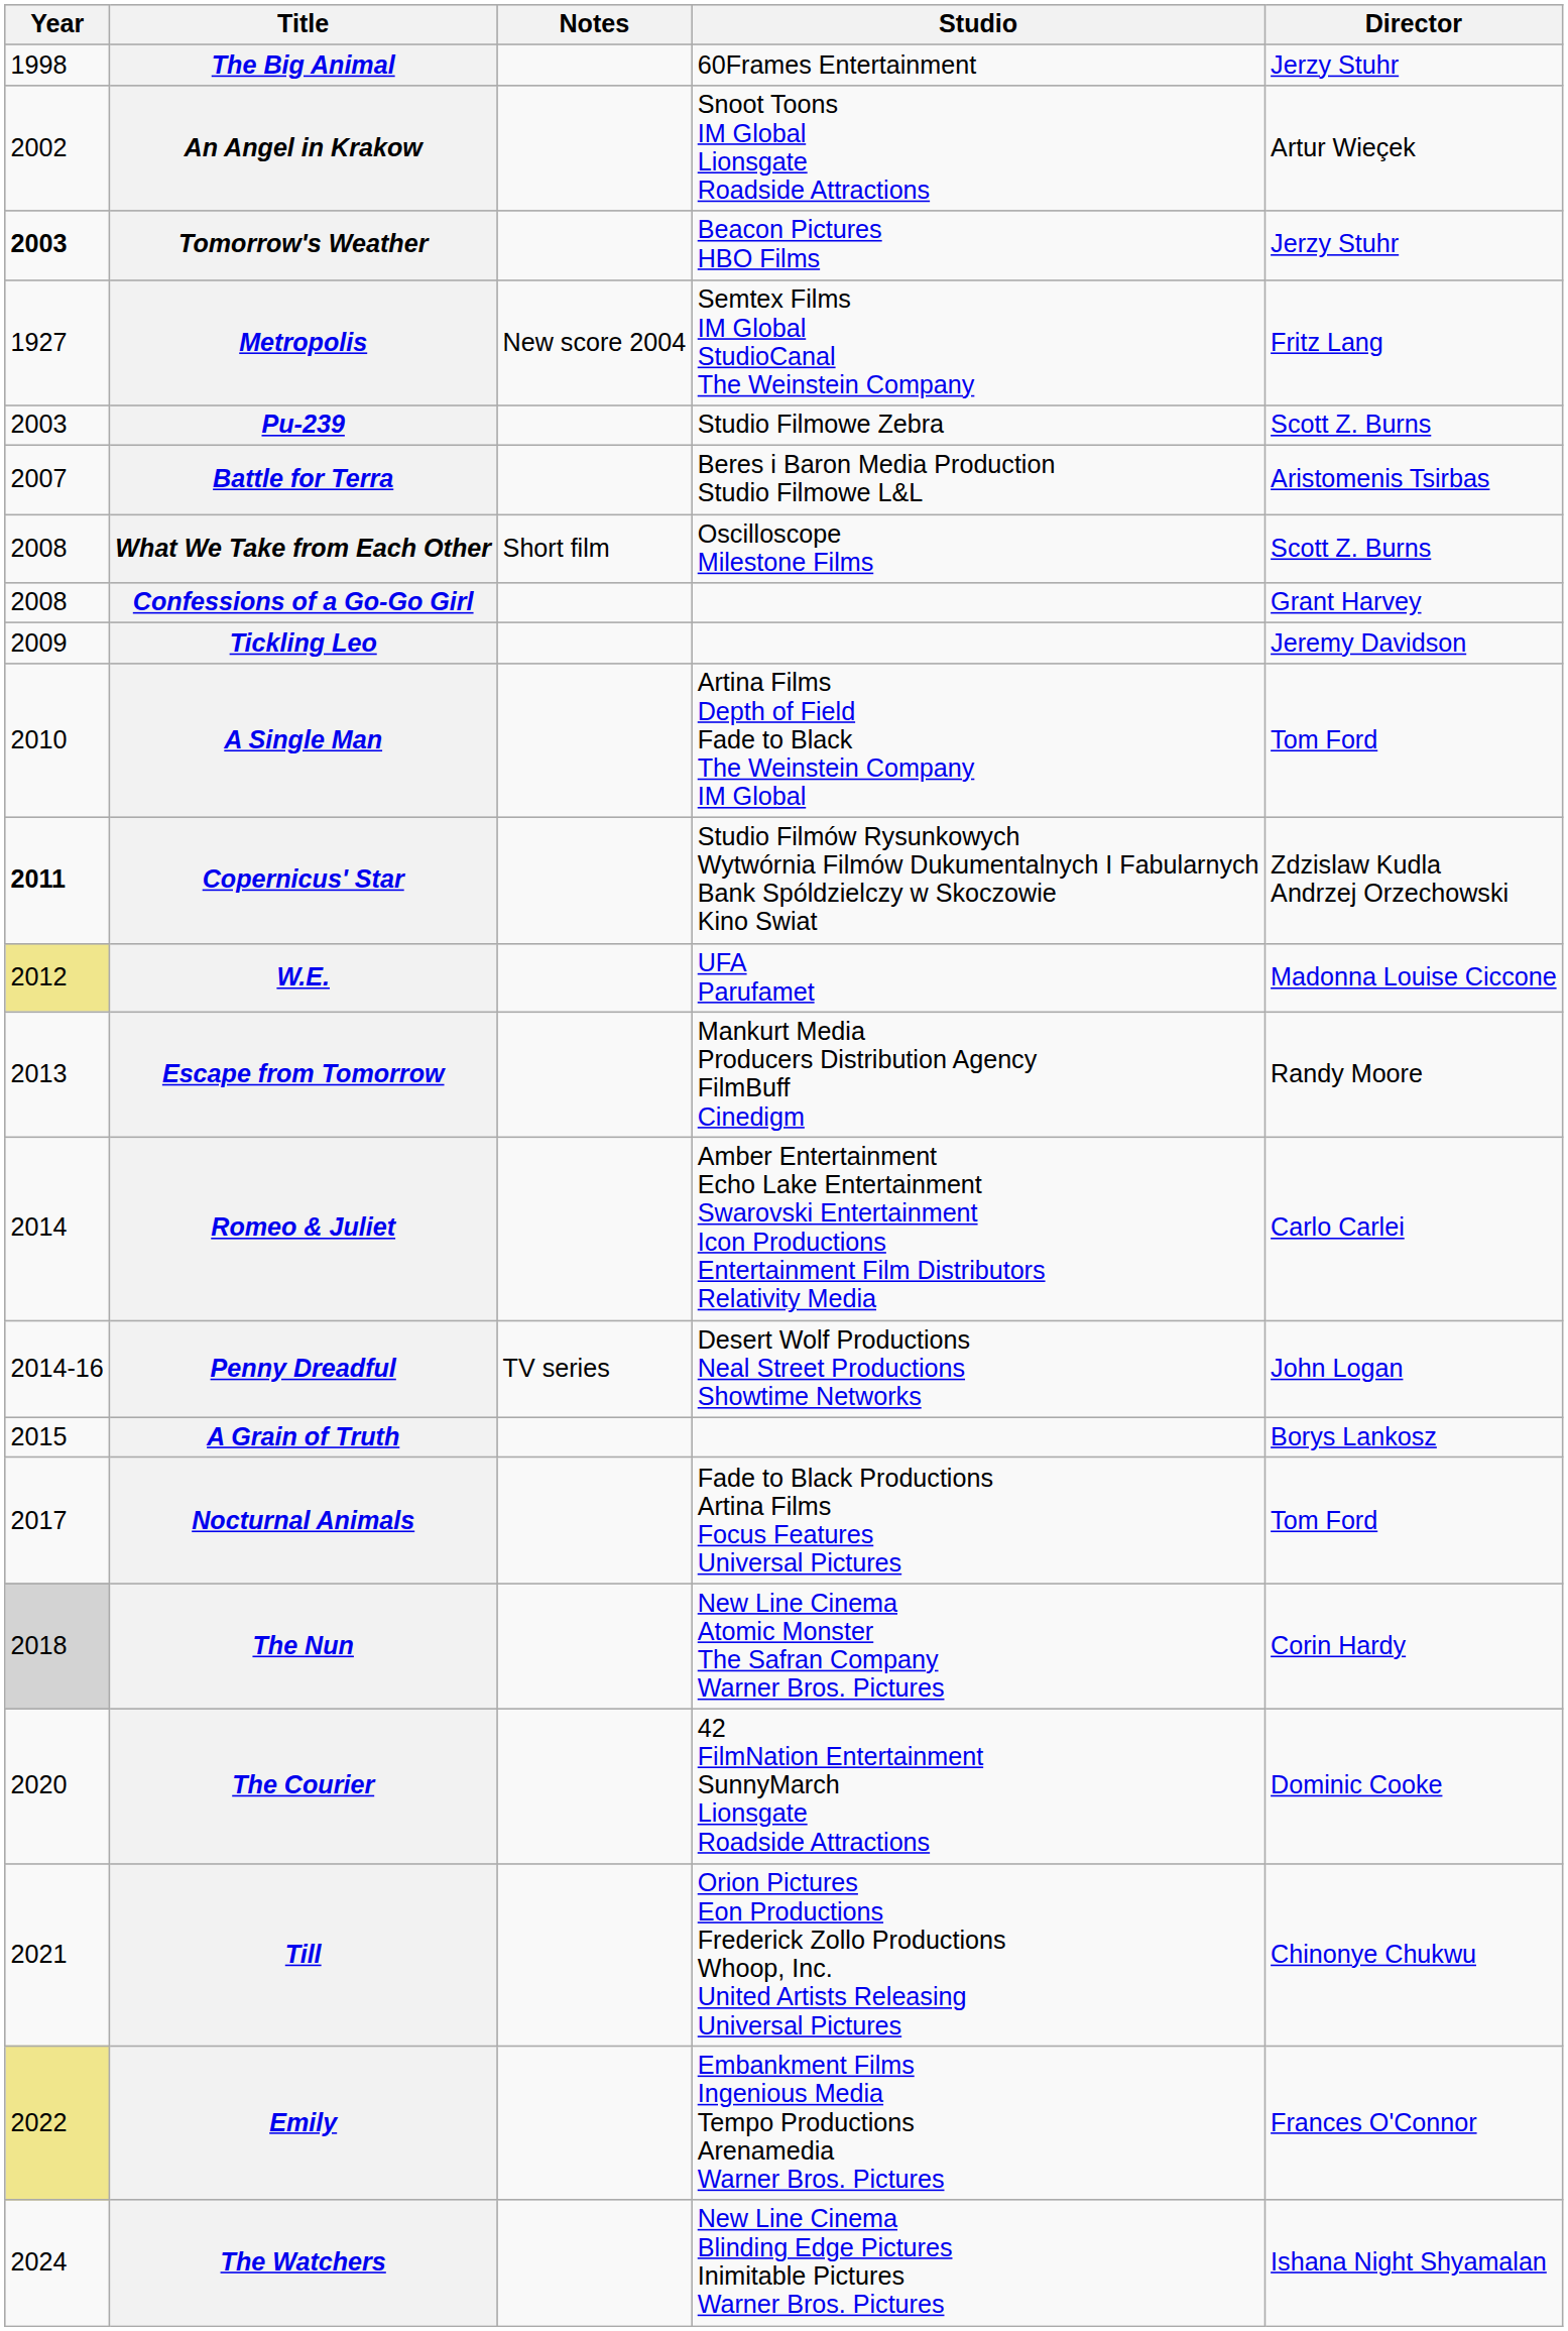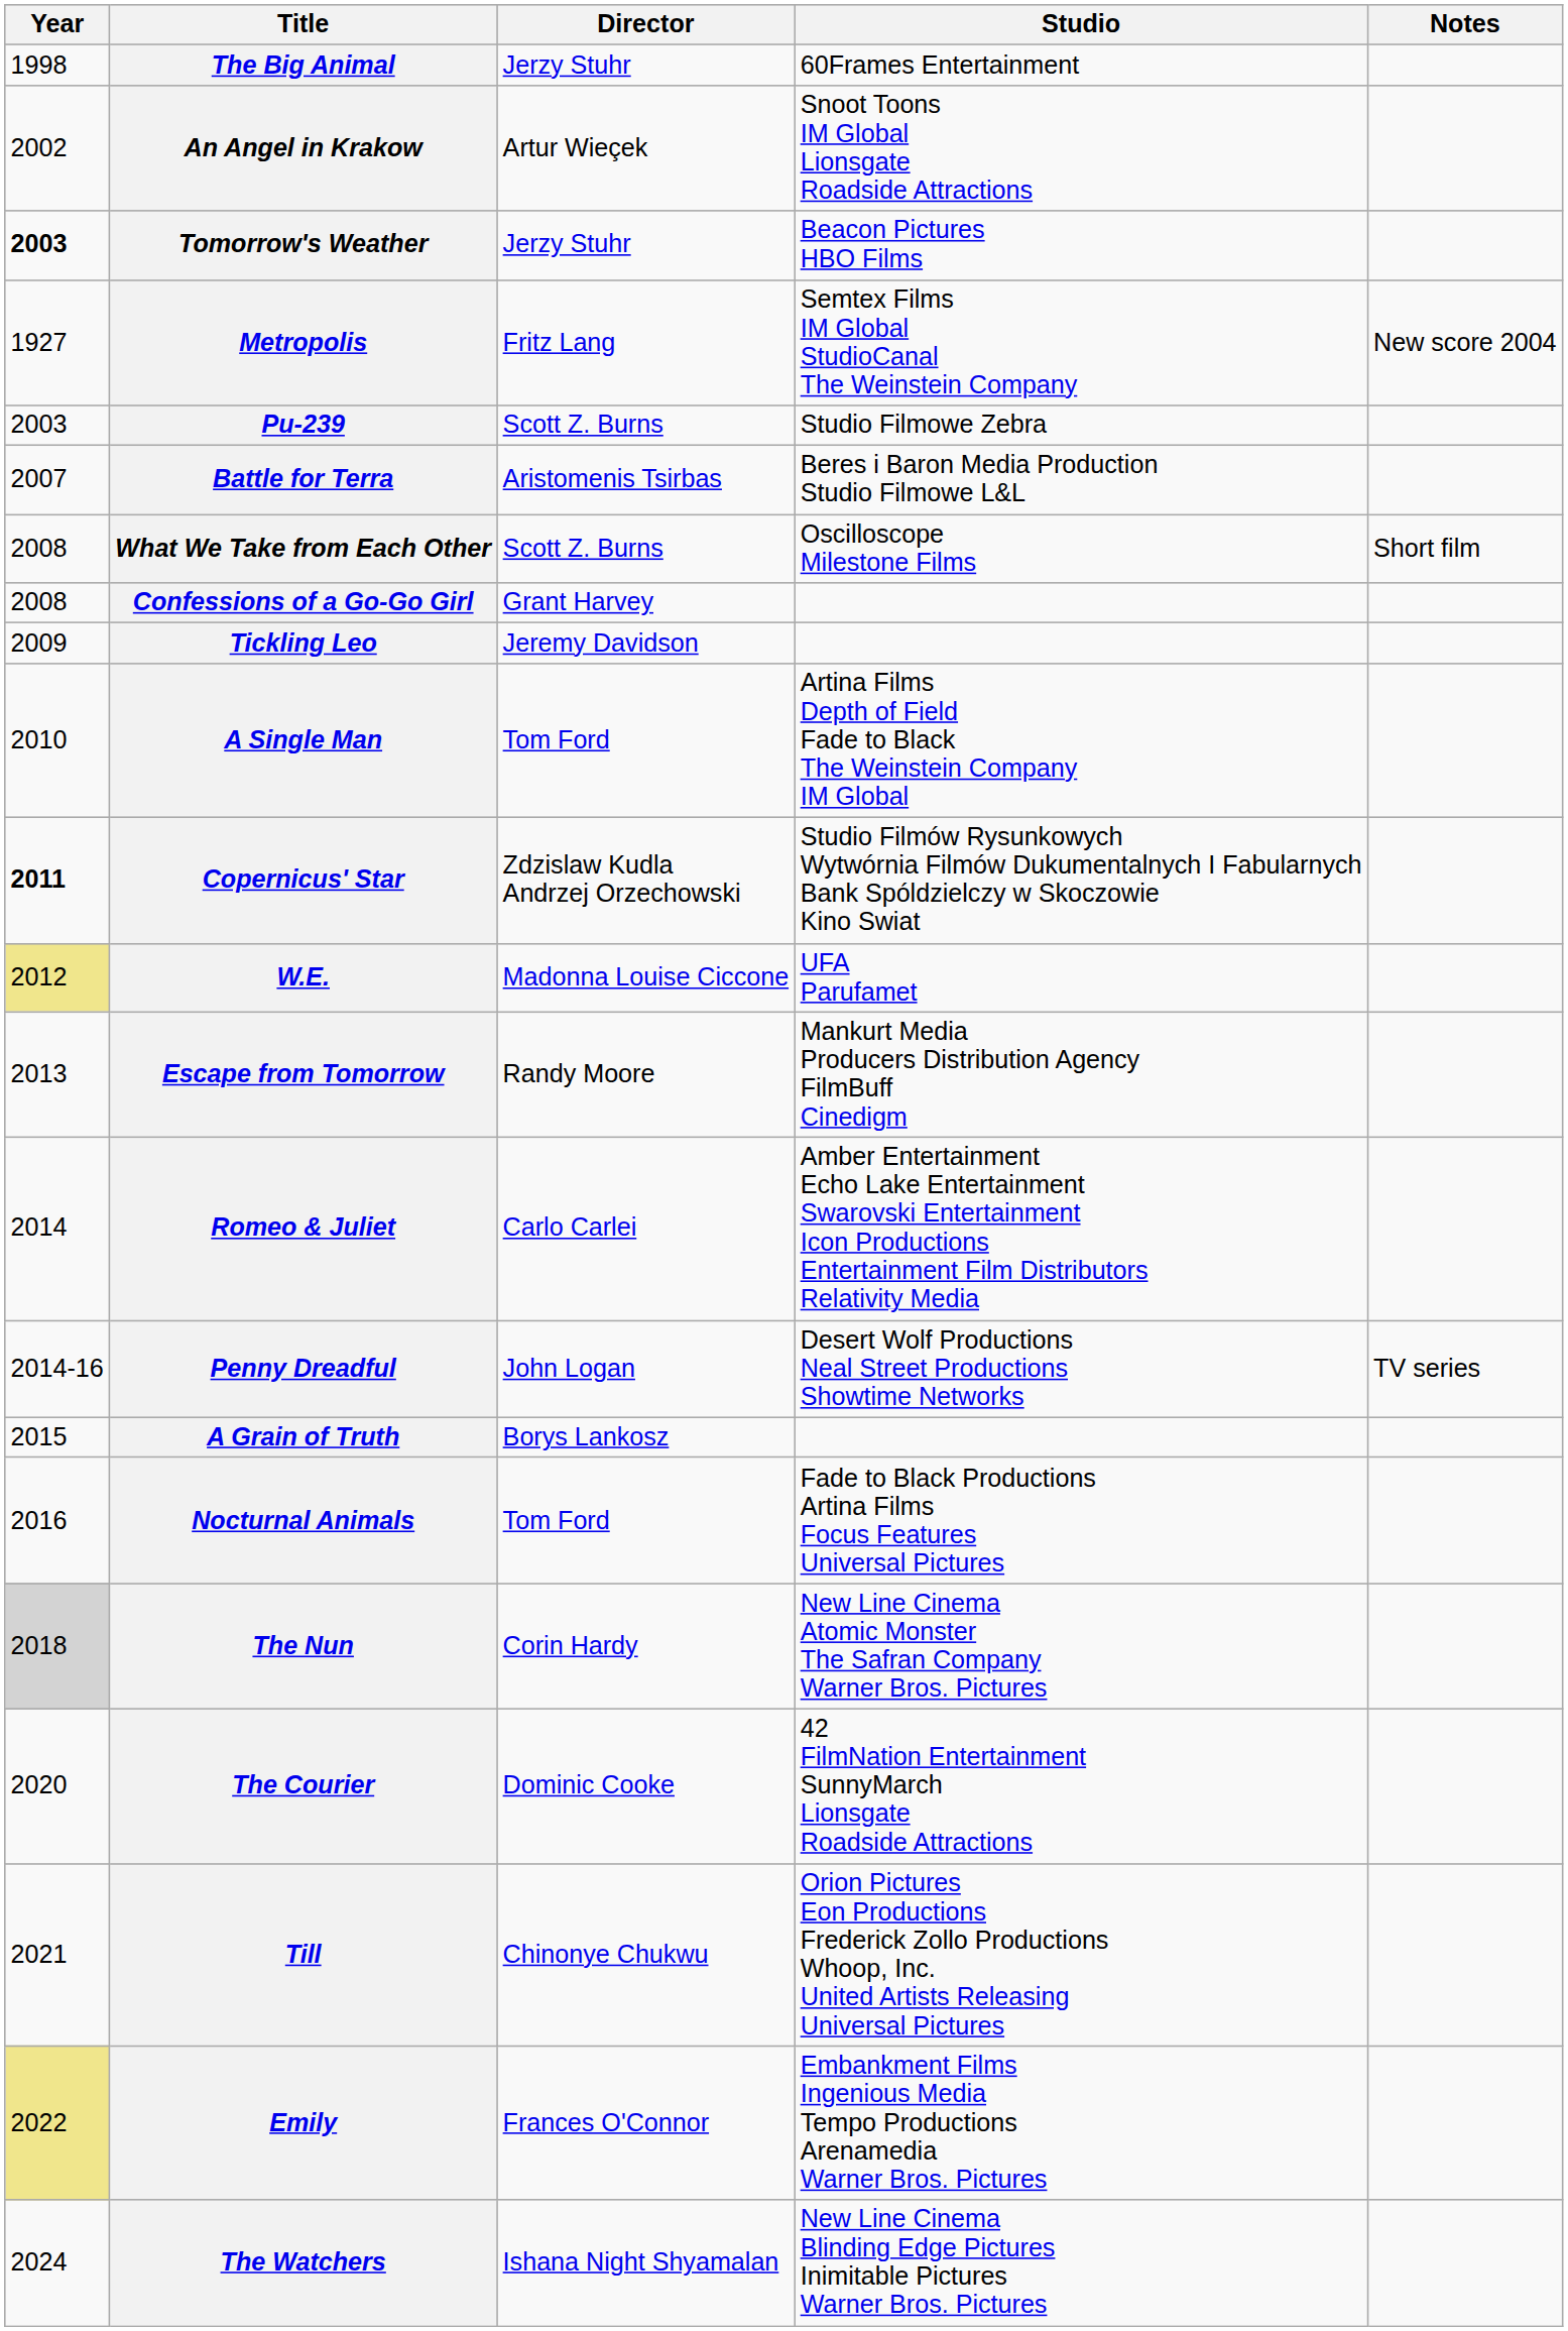 <table class="wikitable sortable">
 <tr>
 <th>Year</th>
 <th>Title</th>
+<th>Director</th>
+<th>Studio</th>
 <th>Notes</th>
-<th>Studio</th>
-<th>Director</th>
 </tr>
 <tr>
 <td>1998</td>
 <th><em><a href='#'>The Big Animal</a></em></th>
+<td><a href='#'>Jerzy Stuhr</a></td>
+<td>60Frames Entertainment</td>
 <td></td>
-<td>60Frames Entertainment</td>
-<td><a href='#'>Jerzy Stuhr</a></td>
 </tr>
 <tr>
 <td>2002</td>
 <th><em>An Angel in Krakow</em></th>
+<td>Artur Wieçek</td>
+<td>Snoot Toons<br><a href='#'>IM Global</a><br><a href='#'>Lionsgate</a><br><a href='#'>Roadside Attractions</a></td>
 <td></td>
-<td>Snoot Toons<br><a href='#'>IM Global</a><br><a href='#'>Lionsgate</a><br><a href='#'>Roadside Attractions</a></td>
-<td>Artur Wieçek</td>
 </tr>
 <tr>
 <td><strong>2003</strong></td>
 <th><em>Tomorrow's Weather</em></th>
+<td><a href='#'>Jerzy Stuhr</a></td>
+<td><a href='#'>Beacon Pictures</a><br><a href='#'>HBO Films</a></td>
 <td></td>
-<td><a href='#'>Beacon Pictures</a><br><a href='#'>HBO Films</a></td>
-<td><a href='#'>Jerzy Stuhr</a></td>
 </tr>
 <tr>
 <td>1927</td>
 <th><em><a href='#'>Metropolis</a></em></th>
+<td><a href='#'>Fritz Lang</a></td>
+<td>Semtex Films<br><a href='#'>IM Global</a><br><a href='#'>StudioCanal</a><br><a href='#'>The Weinstein Company</a></td>
 <td>New score 2004</td>
-<td>Semtex Films<br><a href='#'>IM Global</a><br><a href='#'>StudioCanal</a><br><a href='#'>The Weinstein Company</a></td>
-<td><a href='#'>Fritz Lang</a></td>
 </tr>
 <tr>
 <td>2003</td>
 <th><em><a href='#'>Pu-239</a></em></th>
+<td><a href='#'>Scott Z. Burns</a></td>
+<td>Studio Filmowe Zebra</td>
 <td></td>
-<td>Studio Filmowe Zebra</td>
-<td><a href='#'>Scott Z. Burns</a></td>
 </tr>
 <tr>
 <td>2007</td>
 <th><em><a href='#'>Battle for Terra</a></em></th>
+<td><a href='#'>Aristomenis Tsirbas</a></td>
+<td>Beres i Baron Media Production<br>Studio Filmowe L&L</td>
 <td></td>
-<td>Beres i Baron Media Production<br>Studio Filmowe L&L</td>
-<td><a href='#'>Aristomenis Tsirbas</a></td>
 </tr>
 <tr>
 <td>2008</td>
 <th><em>What We Take from Each Other</em></th>
+<td><a href='#'>Scott Z. Burns</a></td>
+<td>Oscilloscope<br><a href='#'>Milestone Films</a></td>
 <td>Short film</td>
-<td>Oscilloscope<br><a href='#'>Milestone Films</a></td>
-<td><a href='#'>Scott Z. Burns</a></td>
 </tr>
 <tr>
 <td>2008</td>
 <th><em><a href='#'>Confessions of a Go-Go Girl</a></em></th>
+<td><a href='#'>Grant Harvey</a></td>
 <td></td>
 <td></td>
-<td><a href='#'>Grant Harvey</a></td>
 </tr>
 <tr>
 <td>2009</td>
 <th><em><a href='#'>Tickling Leo</a></em></th>
+<td><a href='#'>Jeremy Davidson</a></td>
 <td></td>
 <td></td>
-<td><a href='#'>Jeremy Davidson</a></td>
 </tr>
 <tr>
 <td>2010</td>
 <th><em><a href='#'>A Single Man</a></em></th>
+<td><a href='#'>Tom Ford</a></td>
+<td>Artina Films<br><a href='#'>Depth of Field</a><br>Fade to Black<br><a href='#'>The Weinstein Company</a><br><a href='#'>IM Global</a></td>
 <td></td>
-<td>Artina Films<br><a href='#'>Depth of Field</a><br>Fade to Black<br><a href='#'>The Weinstein Company</a><br><a href='#'>IM Global</a></td>
-<td><a href='#'>Tom Ford</a></td>
 </tr>
 <tr>
 <td><strong>2011</strong></td>
 <th><em><a href='#'>Copernicus' Star</a></em></th>
+<td>Zdzislaw Kudla<br>Andrzej Orzechowski</td>
+<td>Studio Filmów Rysunkowych<br>Wytwórnia Filmów Dukumentalnych I Fabularnych<br>Bank Spóldzielczy w Skoczowie<br>Kino Swiat</td>
 <td></td>
-<td>Studio Filmów Rysunkowych<br>Wytwórnia Filmów Dukumentalnych I Fabularnych<br>Bank Spóldzielczy w Skoczowie<br>Kino Swiat</td>
-<td>Zdzislaw Kudla<br>Andrzej Orzechowski</td>
 </tr>
 <tr>
 <td style="background: khaki;">2012</td>
 <th><em><a href='#'>W.E.</a></em></th>
+<td><a href='#'>Madonna Louise Ciccone</a></td>
+<td><a href='#'>UFA</a><br><a href='#'>Parufamet</a></td>
 <td></td>
-<td><a href='#'>UFA</a><br><a href='#'>Parufamet</a></td>
-<td><a href='#'>Madonna Louise Ciccone</a></td>
 </tr>
 <tr>
 <td>2013</td>
 <th><em><a href='#'>Escape from Tomorrow</a></em></th>
+<td>Randy Moore</td>
+<td>Mankurt Media<br>Producers Distribution Agency<br>FilmBuff<br><a href='#'>Cinedigm</a></td>
 <td></td>
-<td>Mankurt Media<br>Producers Distribution Agency<br>FilmBuff<br><a href='#'>Cinedigm</a></td>
-<td>Randy Moore</td>
 </tr>
 <tr>
 <td>2014</td>
 <th><em><a href='#'>Romeo & Juliet</a></em></th>
+<td><a href='#'>Carlo Carlei</a></td>
+<td>Amber Entertainment<br>Echo Lake Entertainment<br><a href='#'>Swarovski Entertainment</a><br><a href='#'>Icon Productions</a><br><a href='#'>Entertainment Film Distributors</a><br><a href='#'>Relativity Media</a></td>
 <td></td>
-<td>Amber Entertainment<br>Echo Lake Entertainment<br><a href='#'>Swarovski Entertainment</a><br><a href='#'>Icon Productions</a><br><a href='#'>Entertainment Film Distributors</a><br><a href='#'>Relativity Media</a></td>
-<td><a href='#'>Carlo Carlei</a></td>
 </tr>
 <tr>
 <td>2014-16</td>
 <th><em><a href='#'>Penny Dreadful</a></em></th>
+<td><a href='#'>John Logan</a></td>
+<td>Desert Wolf Productions<br><a href='#'>Neal Street Productions</a><br><a href='#'>Showtime Networks</a></td>
 <td>TV series</td>
-<td>Desert Wolf Productions<br><a href='#'>Neal Street Productions</a><br><a href='#'>Showtime Networks</a></td>
-<td><a href='#'>John Logan</a></td>
 </tr>
 <tr>
 <td>2015</td>
 <th><em><a href='#'>A Grain of Truth</a></em></th>
+<td><a href='#'>Borys Lankosz</a></td>
 <td></td>
 <td></td>
-<td><a href='#'>Borys Lankosz</a></td>
 </tr>
 <tr>
-<td>2017</td>
+<td>2016</td>
 <th><em><a href='#'>Nocturnal Animals</a></em></th>
+<td><a href='#'>Tom Ford</a></td>
+<td>Fade to Black Productions<br>Artina Films<br><a href='#'>Focus Features</a><br><a href='#'>Universal Pictures</a></td>
 <td></td>
-<td>Fade to Black Productions<br>Artina Films<br><a href='#'>Focus Features</a><br><a href='#'>Universal Pictures</a></td>
-<td><a href='#'>Tom Ford</a></td>
 </tr>
 <tr>
 <td style="background: lightgrey;">2018</td>
 <th><em><a href='#'>The Nun</a></em></th>
+<td><a href='#'>Corin Hardy</a></td>
+<td><a href='#'>New Line Cinema</a><br><a href='#'>Atomic Monster</a><br><a href='#'>The Safran Company</a><br><a href='#'>Warner Bros. Pictures</a></td>
 <td></td>
-<td><a href='#'>New Line Cinema</a><br><a href='#'>Atomic Monster</a><br><a href='#'>The Safran Company</a><br><a href='#'>Warner Bros. Pictures</a></td>
-<td><a href='#'>Corin Hardy</a></td>
 </tr>
 <tr>
 <td>2020</td>
 <th><em><a href='#'>The Courier</a></em></th>
+<td><a href='#'>Dominic Cooke</a></td>
+<td>42<br><a href='#'>FilmNation Entertainment</a><br>SunnyMarch<br><a href='#'>Lionsgate</a><br><a href='#'>Roadside Attractions</a></td>
 <td></td>
-<td>42<br><a href='#'>FilmNation Entertainment</a><br>SunnyMarch<br><a href='#'>Lionsgate</a><br><a href='#'>Roadside Attractions</a></td>
-<td><a href='#'>Dominic Cooke</a></td>
 </tr>
 <tr>
 <td>2021</td>
 <th><em><a href='#'>Till</a></em></th>
+<td><a href='#'>Chinonye Chukwu</a></td>
+<td><a href='#'>Orion Pictures</a><br><a href='#'>Eon Productions</a><br>Frederick Zollo Productions<br>Whoop, Inc.<br><a href='#'>United Artists Releasing</a><br><a href='#'>Universal Pictures</a></td>
 <td></td>
-<td><a href='#'>Orion Pictures</a><br><a href='#'>Eon Productions</a><br>Frederick Zollo Productions<br>Whoop, Inc.<br><a href='#'>United Artists Releasing</a><br><a href='#'>Universal Pictures</a></td>
-<td><a href='#'>Chinonye Chukwu</a></td>
 </tr>
 <tr>
 <td style="background: khaki;">2022</td>
 <th><em><a href='#'>Emily</a></em></th>
+<td><a href='#'>Frances O'Connor</a></td>
+<td><a href='#'>Embankment Films</a><br><a href='#'>Ingenious Media</a><br>Tempo Productions<br>Arenamedia<br><a href='#'>Warner Bros. Pictures</a></td>
 <td></td>
-<td><a href='#'>Embankment Films</a><br><a href='#'>Ingenious Media</a><br>Tempo Productions<br>Arenamedia<br><a href='#'>Warner Bros. Pictures</a></td>
-<td><a href='#'>Frances O'Connor</a></td>
 </tr>
 <tr>
 <td>2024</td>
 <th><em><a href='#'>The Watchers</a></em></th>
+<td><a href='#'>Ishana Night Shyamalan</a></td>
+<td><a href='#'>New Line Cinema</a><br><a href='#'>Blinding Edge Pictures</a><br>Inimitable Pictures<br><a href='#'>Warner Bros. Pictures</a></td>
 <td></td>
-<td><a href='#'>New Line Cinema</a><br><a href='#'>Blinding Edge Pictures</a><br>Inimitable Pictures<br><a href='#'>Warner Bros. Pictures</a></td>
-<td><a href='#'>Ishana Night Shyamalan</a></td>
 </tr>
 </table>
